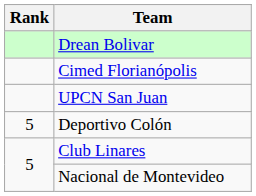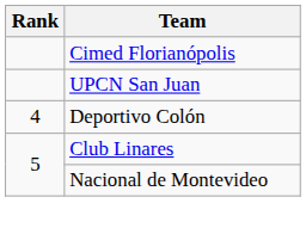 <table class="wikitable" style="text-align: center;">
 <tr>
 <th width=40>Rank</th>
 <th width=180>Team</th>
-</tr>
-<tr bgcolor=#ccffcc align=center>
-<td></td>
-<td style="text-align:left;"> <a href='#'>Drean Bolivar</a></td>
 </tr>
 <tr>
 <td></td>
 <td style="text-align:left;"> <a href='#'>Cimed Florianópolis</a></td>
 </tr>
 <tr>
 <td></td>
 <td style="text-align:left;"> <a href='#'>UPCN San Juan</a></td>
 </tr>
 <tr>
-<td>5</td>
+<td>4</td>
 <td style="text-align:left;"> Deportivo Colón</td>
 </tr>
 <tr>
 <td rowspan=2>5</td>
 <td style="text-align:left;"> <a href='#'>Club Linares</a></td>
 </tr>
 <tr>
 <td style="text-align:left;"> Nacional de Montevideo</td>
 </tr>
 </table>
